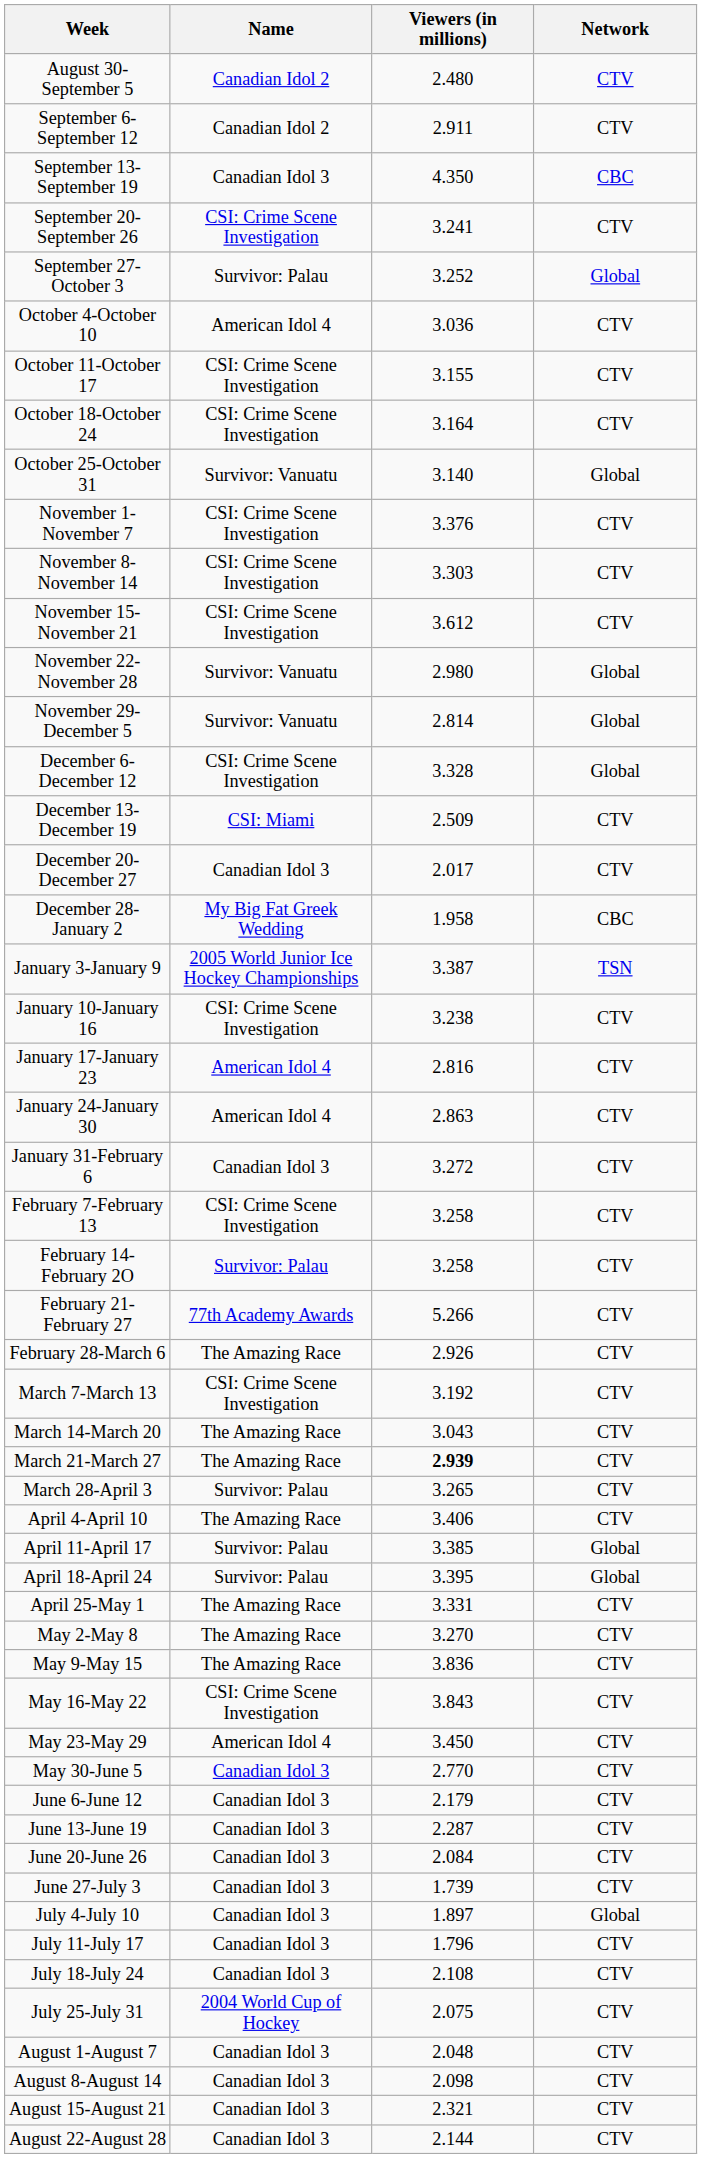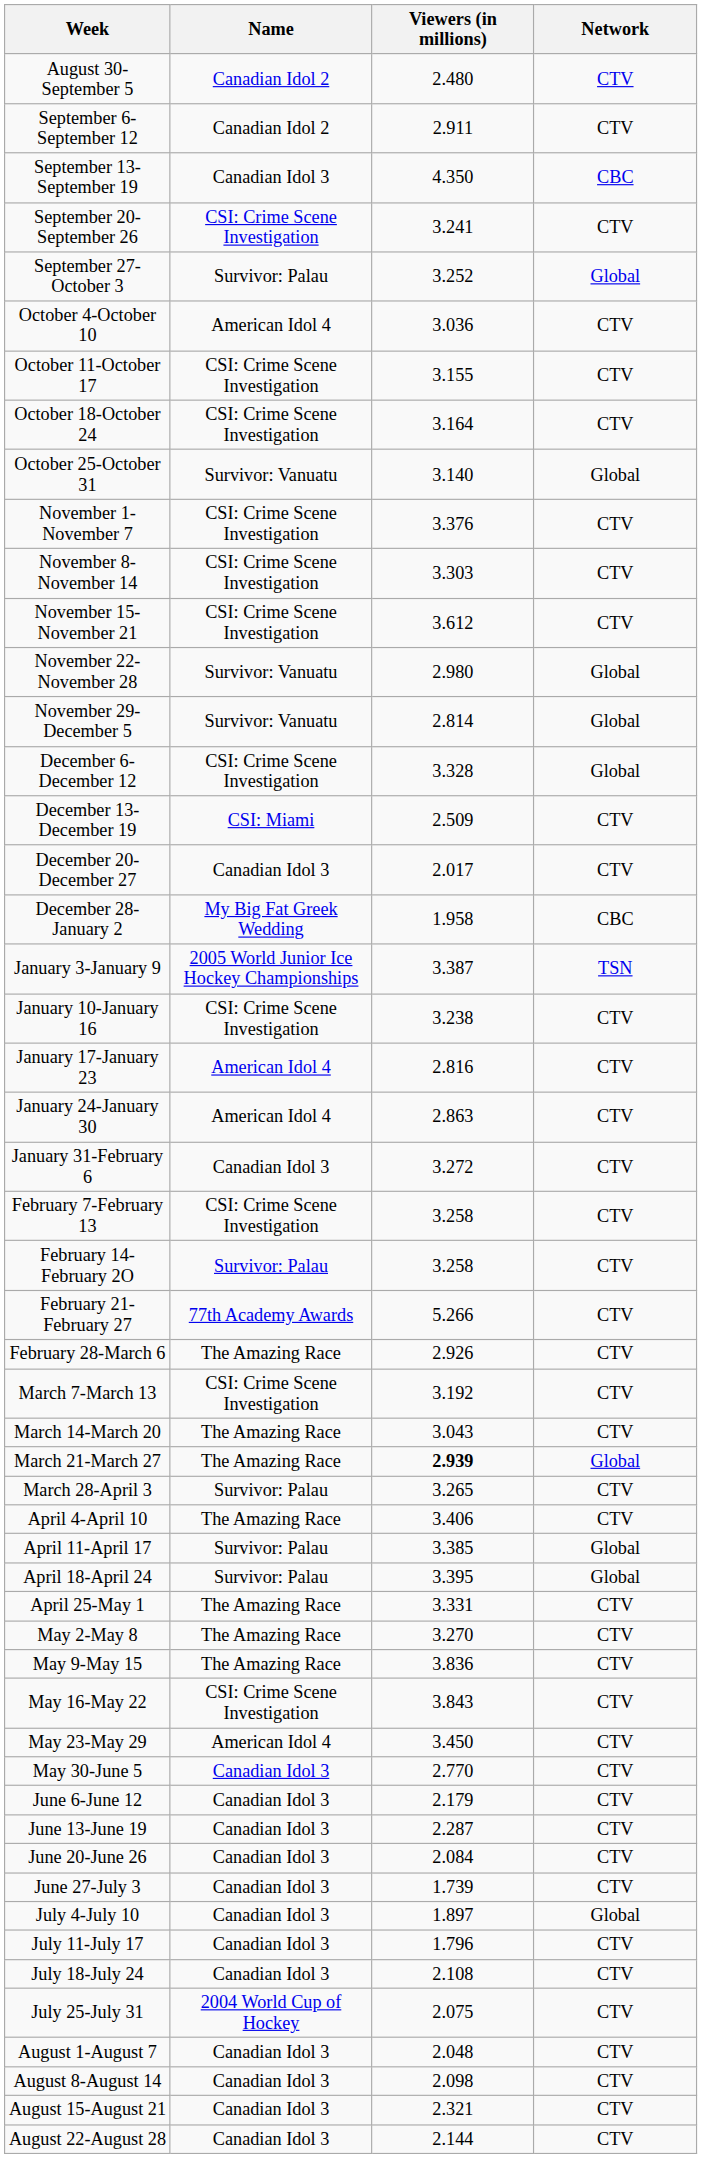 <table class="wikitable">
 <tr>
 <th width="12%">Week</th>
 <th width="12%">Name</th>
 <th width="12%">Viewers (in millions)</th>
 <th width="12%">Network</th>
 </tr>
 <tr align="center">
 <td colspan="1" align=center>August 30-September 5</td>
 <td colspan="1" align=center><a href='#'>Canadian Idol 2</a></td>
 <td colspan="1" align=center>2.480</td>
 <td colspan="1" align=center><a href='#'>CTV</a></td>
 </tr>
 <tr align="center">
 <td colspan="1" align=center>September 6-September 12</td>
 <td colspan="1" align=center>Canadian Idol 2</td>
 <td colspan="1" align=center>2.911</td>
 <td colspan="1" align=center>CTV</td>
 </tr>
 <tr align="center">
 <td colspan="1" align=center>September 13-September 19</td>
 <td colspan="1" align=center>Canadian Idol 3</td>
 <td colspan="1" align=center>4.350</td>
 <td colspan="1" align=center><a href='#'>CBC</a></td>
 </tr>
 <tr align="center">
 <td colspan="1" align=center>September 20-September 26</td>
 <td colspan="1" align=center><a href='#'>CSI: Crime Scene Investigation</a></td>
 <td colspan="1" align=center>3.241</td>
 <td colspan="1" align=center>CTV</td>
 </tr>
 <tr align="center">
 <td colspan="1" align=center>September 27-October 3</td>
 <td colspan="1" align=center>Survivor: Palau</td>
 <td colspan="1" align=center>3.252</td>
 <td colspan="1" align=center><a href='#'>Global</a></td>
 </tr>
 <tr align="center">
 <td colspan="1" align=center>October 4-October 10</td>
 <td colspan="1" align=center>American Idol 4</td>
 <td colspan="1" align=center>3.036</td>
 <td colspan="1" align=center>CTV</td>
 </tr>
 <tr align="center">
 <td colspan="1" align=center>October 11-October 17</td>
 <td colspan="1" align=center>CSI: Crime Scene Investigation</td>
 <td colspan="1" align=center>3.155</td>
 <td colspan="1" align=center>CTV</td>
 </tr>
 <tr align="center">
 <td colspan="1" align=center>October 18-October 24</td>
 <td colspan="1" align=center>CSI: Crime Scene Investigation</td>
 <td colspan="1" align=center>3.164</td>
 <td colspan="1" align=center>CTV</td>
 </tr>
 <tr align="center">
 <td colspan="1" align=center>October 25-October 31</td>
 <td colspan="1" align=center>Survivor: Vanuatu</td>
 <td colspan="1" align=center>3.140</td>
 <td colspan="1" align=center>Global</td>
 </tr>
 <tr align="center">
 <td colspan="1" align=center>November 1-November 7</td>
 <td colspan="1" align=center>CSI: Crime Scene Investigation</td>
 <td colspan="1" align=center>3.376</td>
 <td colspan="1" align=center>CTV</td>
 </tr>
 <tr align="center">
 <td colspan="1" align=center>November 8-November 14</td>
 <td colspan="1" align=center>CSI: Crime Scene Investigation</td>
 <td colspan="1" align=center>3.303</td>
 <td colspan="1" align=center>CTV</td>
 </tr>
 <tr align="center">
 <td colspan="1" align=center>November 15-November 21</td>
 <td colspan="1" align=center>CSI: Crime Scene Investigation</td>
 <td colspan="1" align=center>3.612</td>
 <td colspan="1" align=center>CTV</td>
 </tr>
 <tr align="center">
 <td colspan="1" align=center>November 22-November 28</td>
 <td colspan="1" align=center>Survivor: Vanuatu</td>
 <td colspan="1" align=center>2.980</td>
 <td colspan="1" align=center>Global</td>
 </tr>
 <tr align="center">
 <td colspan="1" align=center>November 29-December 5</td>
 <td colspan="1" align=center>Survivor: Vanuatu</td>
 <td colspan="1" align=center>2.814</td>
 <td colspan="1" align=center>Global</td>
 </tr>
 <tr align="center">
 <td colspan="1" align=center>December 6-December 12</td>
 <td colspan="1" align=center>CSI: Crime Scene Investigation</td>
 <td colspan="1" align=center>3.328</td>
 <td colspan="1" align=center>Global</td>
 </tr>
 <tr align="center">
 <td colspan="1" align=center>December 13-December 19</td>
 <td colspan="1" align=center><a href='#'>CSI: Miami</a></td>
 <td colspan="1" align=center>2.509</td>
 <td colspan="1" align=center>CTV</td>
 </tr>
 <tr align="center">
 <td colspan="1" align=center>December 20-December 27</td>
 <td colspan="1" align=center>Canadian Idol 3</td>
 <td colspan="1" align=center>2.017</td>
 <td colspan="1" align=center>CTV</td>
 </tr>
 <tr align="center">
 <td colspan="1" align=center>December 28-January 2</td>
 <td colspan="1" align=center><a href='#'>My Big Fat Greek Wedding</a></td>
 <td colspan="1" align=center>1.958</td>
 <td colspan="1" align=center>CBC</td>
 </tr>
 <tr align="center">
 <td colspan="1" align=center>January 3-January 9</td>
 <td colspan="1" align=center><a href='#'>2005 World Junior Ice Hockey Championships</a></td>
 <td colspan="1" align=center>3.387</td>
 <td colspan="1" align=center><a href='#'>TSN</a></td>
 </tr>
 <tr align="center">
 <td colspan="1" align=center>January 10-January 16</td>
 <td colspan="1" align=center>CSI: Crime Scene Investigation</td>
 <td colspan="1" align=center>3.238</td>
 <td colspan="1" align=center>CTV</td>
 </tr>
 <tr align="center">
 <td colspan="1" align=center>January 17-January 23</td>
 <td colspan="1" align=center><a href='#'>American Idol 4</a></td>
 <td colspan="1" align=center>2.816</td>
 <td colspan="1" align=center>CTV</td>
 </tr>
 <tr align="center">
 <td colspan="1" align=center>January 24-January 30</td>
 <td colspan="1" align=center>American Idol 4</td>
 <td colspan="1" align=center>2.863</td>
 <td colspan="1" align=center>CTV</td>
 </tr>
 <tr align="center">
 <td colspan="1" align=center>January 31-February 6</td>
 <td colspan="1" align=center>Canadian Idol 3</td>
 <td colspan="1" align=center>3.272</td>
 <td colspan="1" align=center>CTV</td>
 </tr>
 <tr align="center">
 <td colspan="1" align=center>February 7-February 13</td>
 <td colspan="1" align=center>CSI: Crime Scene Investigation</td>
 <td colspan="1" align=center>3.258</td>
 <td colspan="1" align=center>CTV</td>
 </tr>
 <tr align="center">
 <td colspan="1" align=center>February 14-February 2O</td>
 <td colspan="1" align=center><a href='#'>Survivor: Palau</a></td>
 <td colspan="1" align=center>3.258</td>
 <td colspan="1" align=center>CTV</td>
 </tr>
 <tr align="center">
 <td colspan="1" align=center>February 21-February 27</td>
 <td colspan="1" align=center><a href='#'>77th Academy Awards</a></td>
 <td colspan="1" align=center>5.266</td>
 <td colspan="1" align=center>CTV</td>
 </tr>
 <tr align="center">
 <td colspan="1" align=center>February 28-March 6</td>
 <td colspan="1" align=center>The Amazing Race</td>
 <td colspan="1" align=center>2.926</td>
 <td colspan="1" align=center>CTV</td>
 </tr>
 <tr align="center">
 <td colspan="1" align=center>March 7-March 13</td>
 <td colspan="1" align=center>CSI: Crime Scene Investigation</td>
 <td colspan="1" align=center>3.192</td>
 <td colspan="1" align=center>CTV</td>
 </tr>
 <tr align="center">
 <td colspan="1" align=center>March 14-March 20</td>
 <td colspan="1" align=center>The Amazing Race</td>
 <td colspan="1" align=center>3.043</td>
 <td colspan="1" align=center>CTV</td>
 </tr>
 <tr align="center">
 <td colspan="1" align=center>March 21-March 27</td>
 <td colspan="1" align=center>The Amazing Race</td>
 <td colspan="1" align=center><strong>2.939</strong></td>
-<td colspan="1" align=center>CTV</td>
+<td colspan="1" align=center><a href='#'>Global</a></td>
 </tr>
 <tr align="center">
 <td colspan="1" align=center>March 28-April 3</td>
 <td colspan="1" align=center>Survivor: Palau</td>
 <td colspan="1" align=center>3.265</td>
 <td colspan="1" align=center>CTV</td>
 </tr>
 <tr align="center">
 <td colspan="1" align=center>April 4-April 10</td>
 <td colspan="1" align=center>The Amazing Race</td>
 <td colspan="1" align=center>3.406</td>
 <td colspan="1" align=center>CTV</td>
 </tr>
 <tr align="center">
 <td colspan="1" align=center>April 11-April 17</td>
 <td colspan="1" align=center>Survivor: Palau</td>
 <td colspan="1" align=center>3.385</td>
 <td colspan="1" align=center>Global</td>
 </tr>
 <tr align="center">
 <td colspan="1" align=center>April 18-April 24</td>
 <td colspan="1" align=center>Survivor: Palau</td>
 <td colspan="1" align=center>3.395</td>
 <td colspan="1" align=center>Global</td>
 </tr>
 <tr align="center">
 <td colspan="1" align=center>April 25-May 1</td>
 <td colspan="1" align=center>The Amazing Race</td>
 <td colspan="1" align=center>3.331</td>
 <td colspan="1" align=center>CTV</td>
 </tr>
 <tr align="center">
 <td colspan="1" align=center>May 2-May 8</td>
 <td colspan="1" align=center>The Amazing Race</td>
 <td colspan="1" align=center>3.270</td>
 <td colspan="1" align=center>CTV</td>
 </tr>
 <tr align="center">
 <td colspan="1" align=center>May 9-May 15</td>
 <td colspan="1" align=center>The Amazing Race</td>
 <td colspan="1" align=center>3.836</td>
 <td colspan="1" align=center>CTV</td>
 </tr>
 <tr align="center">
 <td colspan="1" align=center>May 16-May 22</td>
 <td colspan="1" align=center>CSI: Crime Scene Investigation</td>
 <td colspan="1" align=center>3.843</td>
 <td colspan="1" align=center>CTV</td>
 </tr>
 <tr align="center">
 <td colspan="1" align=center>May 23-May 29</td>
 <td colspan="1" align=center>American Idol 4</td>
 <td colspan="1" align=center>3.450</td>
 <td colspan="1" align=center>CTV</td>
 </tr>
 <tr align="center">
 <td colspan="1" align=center>May 30-June 5</td>
 <td colspan="1" align=center><a href='#'>Canadian Idol 3</a></td>
 <td colspan="1" align=center>2.770</td>
 <td colspan="1" align=center>CTV</td>
 </tr>
 <tr align="center">
 <td colspan="1" align=center>June 6-June 12</td>
 <td colspan="1" align=center>Canadian Idol 3</td>
 <td colspan="1" align=center>2.179</td>
 <td colspan="1" align=center>CTV</td>
 </tr>
 <tr align="center">
 <td colspan="1" align=center>June 13-June 19</td>
 <td colspan="1" align=center>Canadian Idol 3</td>
 <td colspan="1" align=center>2.287</td>
 <td colspan="1" align=center>CTV</td>
 </tr>
 <tr align="center">
 <td colspan="1" align=center>June 20-June 26</td>
 <td colspan="1" align=center>Canadian Idol 3</td>
 <td colspan="1" align=center>2.084</td>
 <td colspan="1" align=center>CTV</td>
 </tr>
 <tr align="center">
 <td colspan="1" align=center>June 27-July 3</td>
 <td colspan="1" align=center>Canadian Idol 3</td>
 <td colspan="1" align=center>1.739</td>
 <td colspan="1" align=center>CTV</td>
 </tr>
 <tr align="center">
 <td colspan="1" align=center>July 4-July 10</td>
 <td colspan="1" align=center>Canadian Idol 3</td>
 <td colspan="1" align=center>1.897</td>
 <td colspan="1" align=center>Global</td>
 </tr>
 <tr align="center">
 <td colspan="1" align=center>July 11-July 17</td>
 <td colspan="1" align=center>Canadian Idol 3</td>
 <td colspan="1" align=center>1.796</td>
 <td colspan="1" align=center>CTV</td>
 </tr>
 <tr align="center">
 <td colspan="1" align=center>July 18-July 24</td>
 <td colspan="1" align=center>Canadian Idol 3</td>
 <td colspan="1" align=center>2.108</td>
 <td colspan="1" align=center>CTV</td>
 </tr>
 <tr align="center">
 <td colspan="1" align=center>July 25-July 31</td>
 <td colspan="1" align=center><a href='#'>2004 World Cup of Hockey</a></td>
 <td colspan="1" align=center>2.075</td>
 <td colspan="1" align=center>CTV</td>
 </tr>
 <tr align="center">
 <td colspan="1" align=center>August 1-August 7</td>
 <td colspan="1" align=center>Canadian Idol 3</td>
 <td colspan="1" align=center>2.048</td>
 <td colspan="1" align=center>CTV</td>
 </tr>
 <tr align="center">
 <td colspan="1" align=center>August 8-August 14</td>
 <td colspan="1" align=center>Canadian Idol 3</td>
 <td colspan="1" align=center>2.098</td>
 <td colspan="1" align=center>CTV</td>
 </tr>
 <tr align="center">
 <td colspan="1" align=center>August 15-August 21</td>
 <td colspan="1" align=center>Canadian Idol 3</td>
 <td colspan="1" align=center>2.321</td>
 <td colspan="1" align=center>CTV</td>
 </tr>
 <tr align="center">
 <td colspan="1" align=center>August 22-August 28</td>
 <td colspan="1" align=center>Canadian Idol 3</td>
 <td colspan="1" align=center>2.144</td>
 <td colspan="1" align=center>CTV</td>
 </tr>
 </table>
